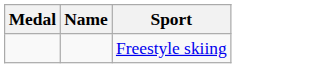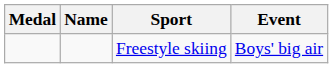 <table class="wikitable sortable" style="font-size:90%">
 <tr>
 <th>Medal</th>
 <th>Name</th>
 <th>Sport</th>
+<th>Event</th>
 </tr>
 <tr>
 <td></td>
 <td></td>
 <td><a href='#'>Freestyle skiing</a></td>
+<td><a href='#'>Boys' big air</a></td>
 </tr>
 </table>
